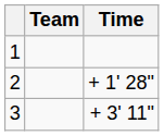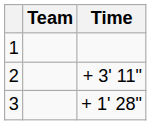 <table class="wikitable">
 <tr>
 <th></th>
 <th>Team</th>
 <th>Time</th>
 </tr>
 <tr>
 <td>1</td>
 <td><strong></strong></td>
 <td align="right"></td>
 </tr>
 <tr>
 <td>2</td>
 <td></td>
-<td align="right">+ 1' 28"</td>
+<td align="right">+ 3' 11"</td>
 </tr>
 <tr>
 <td>3</td>
 <td></td>
-<td align="right">+ 3' 11"</td>
+<td align="right">+ 1' 28"</td>
 </tr>
 </table>
